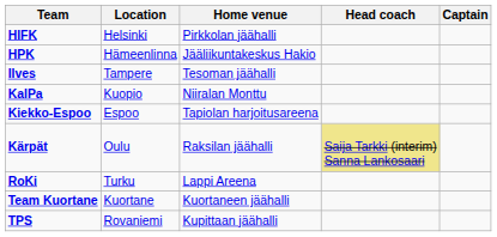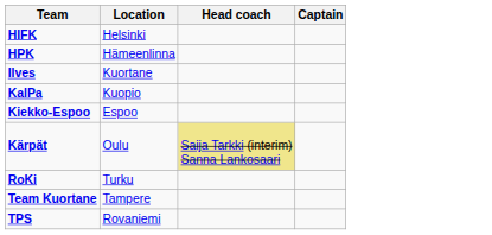 <table class="wikitable sortable" width="">
 <tr style="background:#efefef;">
 <th>Team</th>
 <th>Location</th>
-<th>Home venue</th>
 <th>Head coach</th>
 <th>Captain</th>
 </tr>
 <tr>
 <td><strong><a href='#'>HIFK</a></strong></td>
 <td> <a href='#'>Helsinki</a></td>
-<td><a href='#'>Pirkkolan jäähalli</a></td>
 <td></td>
 <td></td>
 </tr>
 <tr>
 <td><strong><a href='#'>HPK</a></strong></td>
 <td> <a href='#'>Hämeenlinna</a></td>
-<td><a href='#'>Jääliikuntakeskus Hakio</a></td>
 <td></td>
 <td></td>
 </tr>
 <tr>
 <td><strong><a href='#'>Ilves</a></strong></td>
-<td> <a href='#'>Tampere</a></td>
-<td><a href='#'>Tesoman jäähalli</a></td>
+<td> <a href='#'>Kuortane</a></td>
 <td></td>
 <td></td>
 </tr>
 <tr>
 <td><strong><a href='#'>KalPa</a></strong></td>
 <td> <a href='#'>Kuopio</a></td>
-<td><a href='#'>Niiralan Monttu</a></td>
 <td></td>
 <td></td>
 </tr>
 <tr>
 <td><strong><a href='#'>Kiekko-Espoo</a></strong></td>
 <td> <a href='#'>Espoo</a></td>
-<td><a href='#'>Tapiolan harjoitusareena</a></td>
 <td></td>
 <td></td>
 </tr>
 <tr>
 <td><strong><a href='#'>Kärpät</a></strong></td>
 <td> <a href='#'>Oulu</a></td>
-<td><a href='#'>Raksilan jäähalli</a></td>
 <td style="background: khaki;"><br><s><a href='#'>Saija Tarkki</a> (interim)</s><br><s><a href='#'>Sanna Lankosaari</a></s></td>
 <td></td>
 </tr>
 <tr>
 <td><strong><a href='#'>RoKi</a></strong></td>
 <td> <a href='#'>Turku</a></td>
-<td><a href='#'>Lappi Areena</a></td>
 <td></td>
 <td></td>
 </tr>
 <tr>
 <td><strong><a href='#'>Team Kuortane</a></strong></td>
-<td> <a href='#'>Kuortane</a></td>
-<td><a href='#'>Kuortaneen jäähalli</a></td>
+<td> <a href='#'>Tampere</a></td>
 <td></td>
 <td></td>
 </tr>
 <tr>
 <td><strong><a href='#'>TPS</a></strong></td>
 <td> <a href='#'>Rovaniemi</a></td>
-<td><a href='#'>Kupittaan jäähalli</a></td>
 <td></td>
 <td></td>
 </tr>
 </table>
